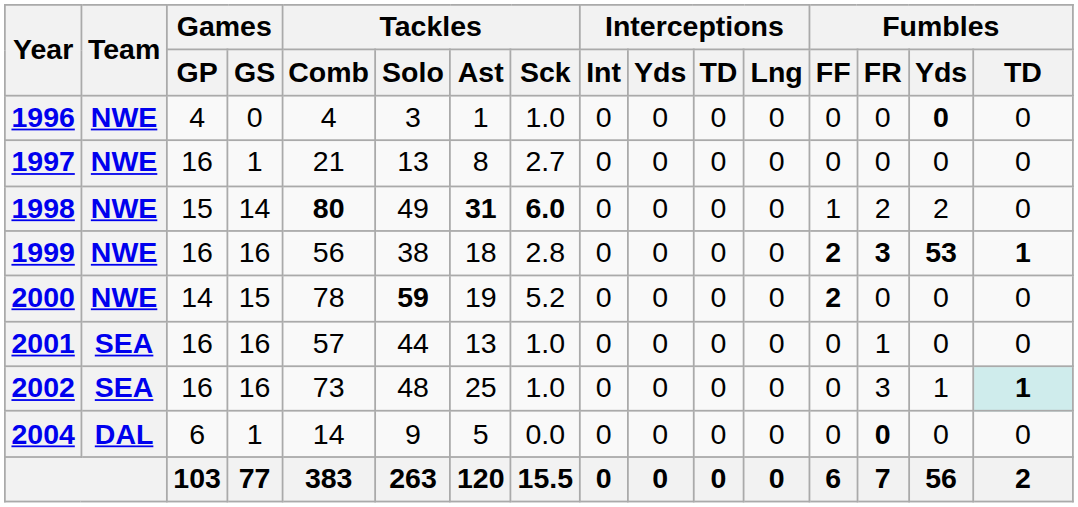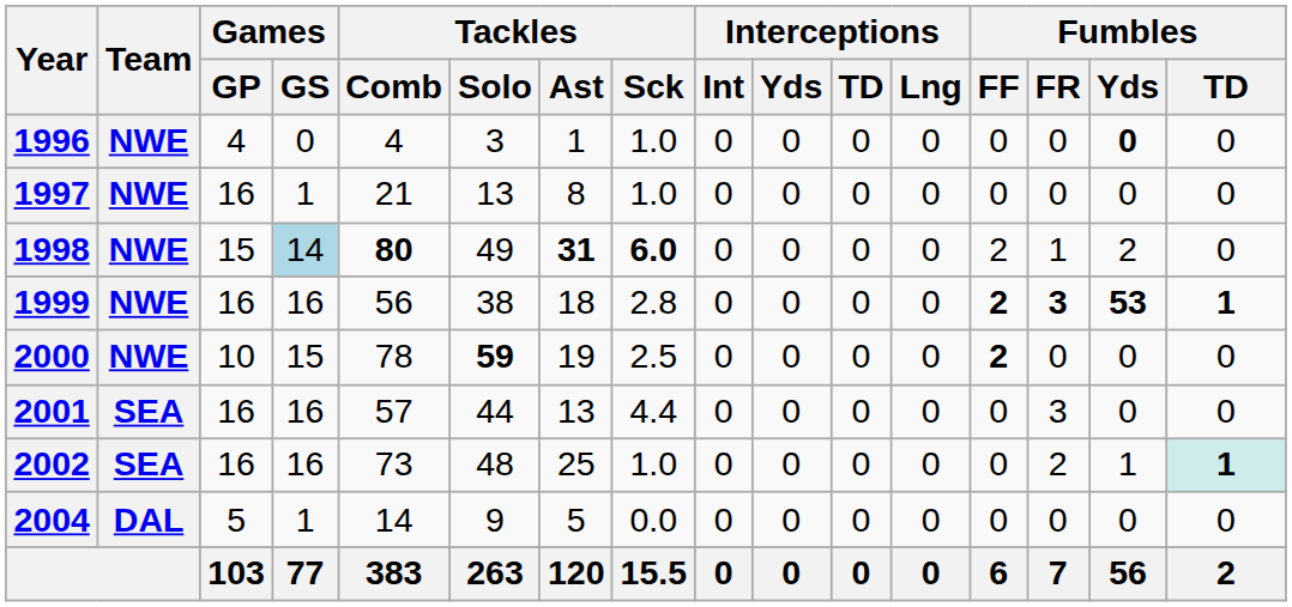 <table class="wikitable" style="text-align:center">
 <tr>
 <th rowspan="2">Year</th>
 <th rowspan="2">Team</th>
 <th colspan="2">Games</th>
 <th colspan="4">Tackles</th>
 <th colspan="4">Interceptions</th>
 <th colspan="4">Fumbles</th>
 </tr>
 <tr>
 <th>GP</th>
 <th>GS</th>
 <th>Comb</th>
 <th>Solo</th>
 <th>Ast</th>
 <th>Sck</th>
 <th>Int</th>
 <th>Yds</th>
 <th>TD</th>
 <th>Lng</th>
 <th>FF</th>
 <th>FR</th>
 <th>Yds</th>
 <th>TD</th>
 </tr>
 <tr>
 <th><a href='#'>1996</a></th>
 <th><a href='#'>NWE</a></th>
 <td>4</td>
 <td>0</td>
 <td>4</td>
 <td>3</td>
 <td>1</td>
 <td>1.0</td>
 <td>0</td>
 <td>0</td>
 <td>0</td>
 <td>0</td>
 <td>0</td>
 <td>0</td>
 <td><strong>0</strong></td>
 <td>0</td>
 </tr>
 <tr>
 <th><a href='#'>1997</a></th>
 <th><a href='#'>NWE</a></th>
 <td>16</td>
 <td>1</td>
 <td>21</td>
 <td>13</td>
 <td>8</td>
-<td>2.7</td>
+<td>1.0</td>
 <td>0</td>
 <td>0</td>
 <td>0</td>
 <td>0</td>
 <td>0</td>
 <td>0</td>
 <td>0</td>
 <td>0</td>
 </tr>
 <tr>
 <th><a href='#'>1998</a></th>
 <th><a href='#'>NWE</a></th>
 <td>15</td>
-<td>14</td>
+<td style="background: lightblue;">14</td>
 <td><strong>80</strong></td>
 <td>49</td>
 <td><strong>31</strong></td>
 <td><strong>6.0</strong></td>
 <td>0</td>
 <td>0</td>
 <td>0</td>
 <td>0</td>
+<td>2</td>
 <td>1</td>
-<td>2</td>
 <td>2</td>
 <td>0</td>
 </tr>
 <tr>
 <th><a href='#'>1999</a></th>
 <th><a href='#'>NWE</a></th>
 <td>16</td>
 <td>16</td>
 <td>56</td>
 <td>38</td>
 <td>18</td>
 <td>2.8</td>
 <td>0</td>
 <td>0</td>
 <td>0</td>
 <td>0</td>
 <td><strong>2</strong></td>
 <td><strong>3</strong></td>
 <td><strong>53</strong></td>
 <td><strong>1</strong></td>
 </tr>
 <tr>
 <th><a href='#'>2000</a></th>
 <th><a href='#'>NWE</a></th>
-<td>14</td>
+<td>10</td>
 <td>15</td>
 <td>78</td>
 <td><strong>59</strong></td>
 <td>19</td>
-<td>5.2</td>
+<td>2.5</td>
 <td>0</td>
 <td>0</td>
 <td>0</td>
 <td>0</td>
 <td><strong>2</strong></td>
 <td>0</td>
 <td>0</td>
 <td>0</td>
 </tr>
 <tr>
 <th><a href='#'>2001</a></th>
 <th><a href='#'>SEA</a></th>
 <td>16</td>
 <td>16</td>
 <td>57</td>
 <td>44</td>
 <td>13</td>
-<td>1.0</td>
+<td>4.4</td>
 <td>0</td>
 <td>0</td>
 <td>0</td>
 <td>0</td>
 <td>0</td>
-<td>1</td>
+<td>3</td>
 <td>0</td>
 <td>0</td>
 </tr>
 <tr>
 <th><a href='#'>2002</a></th>
 <th><a href='#'>SEA</a></th>
 <td>16</td>
 <td>16</td>
 <td>73</td>
 <td>48</td>
 <td>25</td>
 <td>1.0</td>
 <td>0</td>
 <td>0</td>
 <td>0</td>
 <td>0</td>
 <td>0</td>
-<td>3</td>
+<td>2</td>
 <td>1</td>
 <td style="background:#cfecec; width:3em;"><strong>1</strong></td>
 </tr>
 <tr>
 <th><a href='#'>2004</a></th>
 <th><a href='#'>DAL</a></th>
-<td>6</td>
+<td>5</td>
 <td>1</td>
 <td>14</td>
 <td>9</td>
 <td>5</td>
 <td>0.0</td>
 <td>0</td>
 <td>0</td>
 <td>0</td>
 <td>0</td>
 <td>0</td>
-<td><strong>0</strong></td>
+<td>0</td>
 <td>0</td>
 <td>0</td>
 </tr>
 <tr>
 <th colspan="2"></th>
 <th>103</th>
 <th>77</th>
 <th>383</th>
 <th>263</th>
 <th>120</th>
 <th>15.5</th>
 <th>0</th>
 <th>0</th>
 <th>0</th>
 <th>0</th>
 <th>6</th>
 <th>7</th>
 <th>56</th>
 <th>2</th>
 </tr>
 </table>
